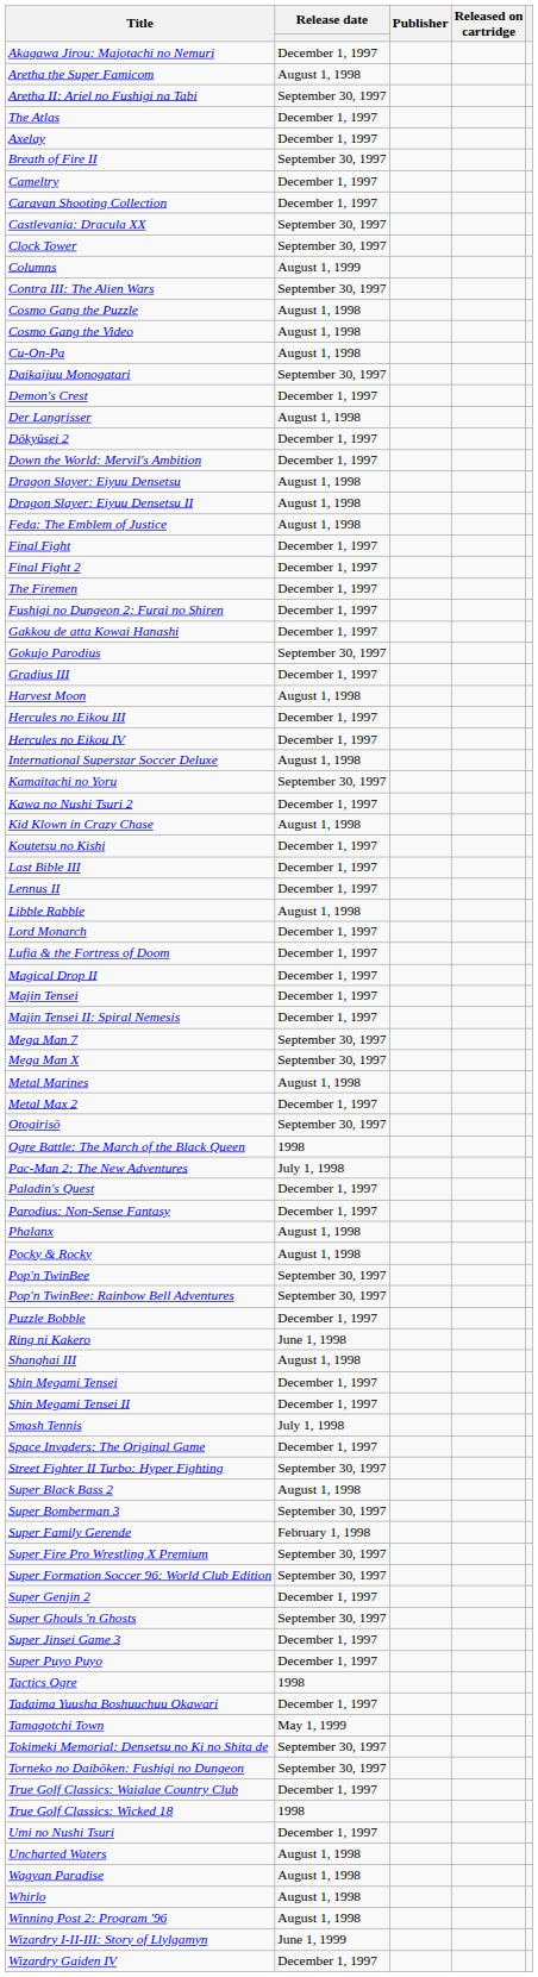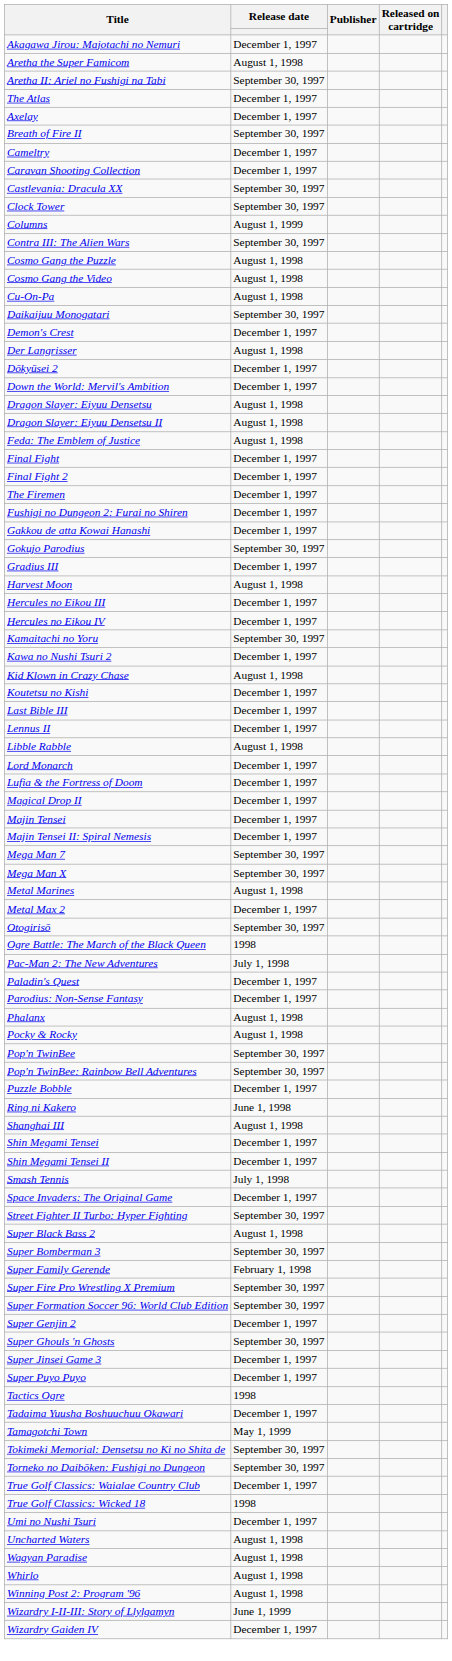 <table class="wikitable plainrowheaders sortable">
 <tr>
 <th rowspan="2">Title</th>
 <th colspan="col">Release date</th>
 <th rowspan="2">Publisher</th>
 <th rowspan="2">Released on<br>cartridge</th>
 <th rowspan="2" class="unsortable"></th>
 </tr>
 <tr>
 <th data-sort-type="date"></th>
 </tr>
 <tr>
 <td><em><a href='#'>Akagawa Jirou: Majotachi no Nemuri</a></em></td>
 <td>December 1, 1997</td>
 <td></td>
 <td></td>
 <td></td>
 </tr>
 <tr>
 <td><em><a href='#'>Aretha the Super Famicom</a></em></td>
 <td>August 1, 1998</td>
 <td></td>
 <td></td>
 <td></td>
 </tr>
 <tr>
 <td><em><a href='#'>Aretha II: Ariel no Fushigi na Tabi</a></em></td>
 <td>September 30, 1997</td>
 <td></td>
 <td></td>
 <td></td>
 </tr>
 <tr>
 <td><em><a href='#'>The Atlas</a></em></td>
 <td>December 1, 1997</td>
 <td></td>
 <td></td>
 <td></td>
 </tr>
 <tr>
 <td><em><a href='#'>Axelay</a></em></td>
 <td>December 1, 1997</td>
 <td></td>
 <td></td>
 <td></td>
 </tr>
 <tr>
 <td><em><a href='#'>Breath of Fire II</a></em></td>
 <td>September 30, 1997</td>
 <td></td>
 <td></td>
 <td></td>
 </tr>
 <tr>
 <td><em><a href='#'>Cameltry</a></em></td>
 <td>December 1, 1997</td>
 <td></td>
 <td></td>
 <td></td>
 </tr>
 <tr>
 <td><em><a href='#'>Caravan Shooting Collection</a></em></td>
 <td>December 1, 1997</td>
 <td></td>
 <td></td>
 <td></td>
 </tr>
 <tr>
 <td><em><a href='#'>Castlevania: Dracula XX</a></em></td>
 <td>September 30, 1997</td>
 <td></td>
 <td></td>
 <td></td>
 </tr>
 <tr>
 <td><em><a href='#'>Clock Tower</a></em></td>
 <td>September 30, 1997</td>
 <td></td>
 <td></td>
 <td></td>
 </tr>
 <tr>
 <td><em><a href='#'>Columns</a></em></td>
 <td>August 1, 1999</td>
 <td></td>
 <td></td>
 <td></td>
 </tr>
 <tr>
 <td><em><a href='#'>Contra III: The Alien Wars</a></em></td>
 <td>September 30, 1997</td>
 <td></td>
 <td></td>
 <td></td>
 </tr>
 <tr>
 <td><em><a href='#'>Cosmo Gang the Puzzle</a></em></td>
 <td>August 1, 1998</td>
 <td></td>
 <td></td>
 <td></td>
 </tr>
 <tr>
 <td><em><a href='#'>Cosmo Gang the Video</a></em></td>
 <td>August 1, 1998</td>
 <td></td>
 <td></td>
 <td></td>
 </tr>
 <tr>
 <td><em><a href='#'>Cu-On-Pa</a></em></td>
 <td>August 1, 1998</td>
 <td></td>
 <td></td>
 <td></td>
 </tr>
 <tr>
 <td><em><a href='#'>Daikaijuu Monogatari</a></em></td>
 <td>September 30, 1997</td>
 <td></td>
 <td></td>
 <td></td>
 </tr>
 <tr>
 <td><em><a href='#'>Demon's Crest</a></em></td>
 <td>December 1, 1997</td>
 <td></td>
 <td></td>
 <td></td>
 </tr>
 <tr>
 <td><em><a href='#'>Der Langrisser</a></em></td>
 <td>August 1, 1998</td>
 <td></td>
 <td></td>
 <td></td>
 </tr>
 <tr>
 <td><em><a href='#'>Dōkyūsei 2</a></em></td>
 <td>December 1, 1997</td>
 <td></td>
 <td></td>
 <td></td>
 </tr>
 <tr>
 <td><em><a href='#'>Down the World: Mervil's Ambition</a></em></td>
 <td>December 1, 1997</td>
 <td></td>
 <td></td>
 <td></td>
 </tr>
 <tr>
 <td><em><a href='#'>Dragon Slayer: Eiyuu Densetsu</a></em></td>
 <td>August 1, 1998</td>
 <td></td>
 <td></td>
 <td></td>
 </tr>
 <tr>
 <td><em><a href='#'>Dragon Slayer: Eiyuu Densetsu II</a></em></td>
 <td>August 1, 1998</td>
 <td></td>
 <td></td>
 <td></td>
 </tr>
 <tr>
 <td><em><a href='#'>Feda: The Emblem of Justice</a></em></td>
 <td>August 1, 1998</td>
 <td></td>
 <td></td>
 <td></td>
 </tr>
 <tr>
 <td><em><a href='#'>Final Fight</a></em></td>
 <td>December 1, 1997</td>
 <td></td>
 <td></td>
 <td></td>
 </tr>
 <tr>
 <td><em><a href='#'>Final Fight 2</a></em></td>
 <td>December 1, 1997</td>
 <td></td>
 <td></td>
 <td></td>
 </tr>
 <tr>
 <td><em><a href='#'>The Firemen</a></em></td>
 <td>December 1, 1997</td>
 <td></td>
 <td></td>
 <td></td>
 </tr>
 <tr>
 <td><em><a href='#'>Fushigi no Dungeon 2: Furai no Shiren</a></em></td>
 <td>December 1, 1997</td>
 <td></td>
 <td></td>
 <td></td>
 </tr>
 <tr>
 <td><em><a href='#'>Gakkou de atta Kowai Hanashi</a></em></td>
 <td>December 1, 1997</td>
 <td></td>
 <td></td>
 <td></td>
 </tr>
 <tr>
 <td><em><a href='#'>Gokujo Parodius</a></em></td>
 <td>September 30, 1997</td>
 <td></td>
 <td></td>
 <td></td>
 </tr>
 <tr>
 <td><em><a href='#'>Gradius III</a></em></td>
 <td>December 1, 1997</td>
 <td></td>
 <td></td>
 <td></td>
 </tr>
 <tr>
 <td><em><a href='#'>Harvest Moon</a></em></td>
 <td>August 1, 1998</td>
 <td></td>
 <td></td>
 <td></td>
 </tr>
 <tr>
 <td><em><a href='#'>Hercules no Eikou III</a></em></td>
 <td>December 1, 1997</td>
 <td></td>
 <td></td>
 <td></td>
 </tr>
 <tr>
 <td><em><a href='#'>Hercules no Eikou IV</a></em></td>
 <td>December 1, 1997</td>
-<td></td>
-<td></td>
-<td></td>
-</tr>
-<tr>
-<td><em><a href='#'>International Superstar Soccer Deluxe</a></em></td>
-<td>August 1, 1998</td>
 <td></td>
 <td></td>
 <td></td>
 </tr>
 <tr>
 <td><em><a href='#'>Kamaitachi no Yoru</a></em></td>
 <td>September 30, 1997</td>
 <td></td>
 <td></td>
 <td></td>
 </tr>
 <tr>
 <td><em><a href='#'>Kawa no Nushi Tsuri 2</a></em></td>
 <td>December 1, 1997</td>
 <td></td>
 <td></td>
 <td></td>
 </tr>
 <tr>
 <td><em><a href='#'>Kid Klown in Crazy Chase</a></em></td>
 <td>August 1, 1998</td>
 <td></td>
 <td></td>
 <td></td>
 </tr>
 <tr>
 <td><em><a href='#'>Koutetsu no Kishi</a></em></td>
 <td>December 1, 1997</td>
 <td></td>
 <td></td>
 <td></td>
 </tr>
 <tr>
 <td><em><a href='#'>Last Bible III</a></em></td>
 <td>December 1, 1997</td>
 <td></td>
 <td></td>
 <td></td>
 </tr>
 <tr>
 <td><em><a href='#'>Lennus II</a></em></td>
 <td>December 1, 1997</td>
 <td></td>
 <td></td>
 <td></td>
 </tr>
 <tr>
 <td><em><a href='#'>Libble Rabble</a></em></td>
 <td>August 1, 1998</td>
 <td></td>
 <td></td>
 <td></td>
 </tr>
 <tr>
 <td><em><a href='#'>Lord Monarch</a></em></td>
 <td>December 1, 1997</td>
 <td></td>
 <td></td>
 <td></td>
 </tr>
 <tr>
 <td><em><a href='#'>Lufia & the Fortress of Doom</a></em></td>
 <td>December 1, 1997</td>
 <td></td>
 <td></td>
 <td></td>
 </tr>
 <tr>
 <td><em><a href='#'>Magical Drop II</a></em></td>
 <td>December 1, 1997</td>
 <td></td>
 <td></td>
 <td></td>
 </tr>
 <tr>
 <td><em><a href='#'>Majin Tensei</a></em></td>
 <td>December 1, 1997</td>
 <td></td>
 <td></td>
 <td></td>
 </tr>
 <tr>
 <td><em><a href='#'>Majin Tensei II: Spiral Nemesis</a></em></td>
 <td>December 1, 1997</td>
 <td></td>
 <td></td>
 <td></td>
 </tr>
 <tr>
 <td><em><a href='#'>Mega Man 7</a></em></td>
 <td>September 30, 1997</td>
 <td></td>
 <td></td>
 <td></td>
 </tr>
 <tr>
 <td><em><a href='#'>Mega Man X</a></em></td>
 <td>September 30, 1997</td>
 <td></td>
 <td></td>
 <td></td>
 </tr>
 <tr>
 <td><em><a href='#'>Metal Marines</a></em></td>
 <td>August 1, 1998</td>
 <td></td>
 <td></td>
 <td></td>
 </tr>
 <tr>
 <td><em><a href='#'>Metal Max 2</a></em></td>
 <td>December 1, 1997</td>
 <td></td>
 <td></td>
 <td></td>
 </tr>
 <tr>
 <td><em><a href='#'>Otogirisō</a></em></td>
 <td>September 30, 1997</td>
 <td></td>
 <td></td>
 <td></td>
 </tr>
 <tr>
 <td><em><a href='#'>Ogre Battle: The March of the Black Queen</a></em></td>
 <td>1998</td>
 <td></td>
 <td></td>
 <td></td>
 </tr>
 <tr>
 <td><em><a href='#'>Pac-Man 2: The New Adventures</a></em></td>
 <td>July 1, 1998</td>
 <td></td>
 <td></td>
 <td></td>
 </tr>
 <tr>
 <td><em><a href='#'>Paladin's Quest</a></em></td>
 <td>December 1, 1997</td>
 <td></td>
 <td></td>
 <td></td>
 </tr>
 <tr>
 <td><em><a href='#'>Parodius: Non-Sense Fantasy</a></em></td>
 <td>December 1, 1997</td>
 <td></td>
 <td></td>
 <td></td>
 </tr>
 <tr>
 <td><em><a href='#'>Phalanx</a></em></td>
 <td>August 1, 1998</td>
 <td></td>
 <td></td>
 <td></td>
 </tr>
 <tr>
 <td><em><a href='#'>Pocky & Rocky</a></em></td>
 <td>August 1, 1998</td>
 <td></td>
 <td></td>
 <td></td>
 </tr>
 <tr>
 <td><em><a href='#'>Pop'n TwinBee</a></em></td>
 <td>September 30, 1997</td>
 <td></td>
 <td></td>
 <td></td>
 </tr>
 <tr>
 <td><em><a href='#'>Pop'n TwinBee: Rainbow Bell Adventures</a></em></td>
 <td>September 30, 1997</td>
 <td></td>
 <td></td>
 <td></td>
 </tr>
 <tr>
 <td><em><a href='#'>Puzzle Bobble</a></em></td>
 <td>December 1, 1997</td>
 <td></td>
 <td></td>
 <td></td>
 </tr>
 <tr>
 <td><em><a href='#'>Ring ni Kakero</a></em></td>
 <td>June 1, 1998</td>
 <td></td>
 <td></td>
 <td></td>
 </tr>
 <tr>
 <td><em><a href='#'>Shanghai III</a></em></td>
 <td>August 1, 1998</td>
 <td></td>
 <td></td>
 <td></td>
 </tr>
 <tr>
 <td><em><a href='#'>Shin Megami Tensei</a></em></td>
 <td>December 1, 1997</td>
 <td></td>
 <td></td>
 <td></td>
 </tr>
 <tr>
 <td><em><a href='#'>Shin Megami Tensei II</a></em></td>
 <td>December 1, 1997</td>
 <td></td>
 <td></td>
 <td></td>
 </tr>
 <tr>
 <td><em><a href='#'>Smash Tennis</a></em></td>
 <td>July 1, 1998</td>
 <td></td>
 <td></td>
 <td></td>
 </tr>
 <tr>
 <td><em><a href='#'>Space Invaders: The Original Game</a></em></td>
 <td>December 1, 1997</td>
 <td></td>
 <td></td>
 <td></td>
 </tr>
 <tr>
 <td><em><a href='#'>Street Fighter II Turbo: Hyper Fighting</a></em></td>
 <td>September 30, 1997</td>
 <td></td>
 <td></td>
 <td></td>
 </tr>
 <tr>
 <td><em><a href='#'>Super Black Bass 2</a></em></td>
 <td>August 1, 1998</td>
 <td></td>
 <td></td>
 <td></td>
 </tr>
 <tr>
 <td><em><a href='#'>Super Bomberman 3</a></em></td>
 <td>September 30, 1997</td>
 <td></td>
 <td></td>
 <td></td>
 </tr>
 <tr>
 <td><em><a href='#'>Super Family Gerende</a></em></td>
 <td>February 1, 1998</td>
 <td></td>
 <td></td>
 <td></td>
 </tr>
 <tr>
 <td><em><a href='#'>Super Fire Pro Wrestling X Premium</a></em></td>
 <td>September 30, 1997</td>
 <td></td>
 <td></td>
 <td></td>
 </tr>
 <tr>
 <td><em><a href='#'>Super Formation Soccer 96: World Club Edition</a></em></td>
 <td>September 30, 1997</td>
 <td></td>
 <td></td>
 <td></td>
 </tr>
 <tr>
 <td><em><a href='#'>Super Genjin 2</a></em></td>
 <td>December 1, 1997</td>
 <td></td>
 <td></td>
 <td></td>
 </tr>
 <tr>
 <td><em><a href='#'>Super Ghouls 'n Ghosts</a></em></td>
 <td>September 30, 1997</td>
 <td></td>
 <td></td>
 <td></td>
 </tr>
 <tr>
 <td><em><a href='#'>Super Jinsei Game 3</a></em></td>
 <td>December 1, 1997</td>
 <td></td>
 <td></td>
 <td></td>
 </tr>
 <tr>
 <td><em><a href='#'>Super Puyo Puyo</a></em></td>
 <td>December 1, 1997</td>
 <td></td>
 <td></td>
 <td></td>
 </tr>
 <tr>
 <td><em><a href='#'>Tactics Ogre</a></em></td>
 <td>1998</td>
 <td></td>
 <td></td>
 <td></td>
 </tr>
 <tr>
 <td><em><a href='#'>Tadaima Yuusha Boshuuchuu Okawari</a></em></td>
 <td>December 1, 1997</td>
 <td></td>
 <td></td>
 <td></td>
 </tr>
 <tr>
 <td><em><a href='#'>Tamagotchi Town</a></em></td>
 <td>May 1, 1999</td>
 <td></td>
 <td></td>
 <td></td>
 </tr>
 <tr>
 <td><em><a href='#'>Tokimeki Memorial: Densetsu no Ki no Shita de</a></em></td>
 <td>September 30, 1997</td>
 <td></td>
 <td></td>
 <td></td>
 </tr>
 <tr>
 <td><em><a href='#'>Torneko no Daibōken: Fushigi no Dungeon</a></em></td>
 <td>September 30, 1997</td>
 <td></td>
 <td></td>
 <td></td>
 </tr>
 <tr>
 <td><em><a href='#'>True Golf Classics: Waialae Country Club</a></em></td>
 <td>December 1, 1997</td>
 <td></td>
 <td></td>
 <td></td>
 </tr>
 <tr>
 <td><em><a href='#'>True Golf Classics: Wicked 18</a></em></td>
 <td>1998</td>
 <td></td>
 <td></td>
 <td></td>
 </tr>
 <tr>
 <td><em><a href='#'>Umi no Nushi Tsuri</a></em></td>
 <td>December 1, 1997</td>
 <td></td>
 <td></td>
 <td></td>
 </tr>
 <tr>
 <td><em><a href='#'>Uncharted Waters</a></em></td>
 <td>August 1, 1998</td>
 <td></td>
 <td></td>
 <td></td>
 </tr>
 <tr>
 <td><em><a href='#'>Wagyan Paradise</a></em></td>
 <td>August 1, 1998</td>
 <td></td>
 <td></td>
 <td></td>
 </tr>
 <tr>
 <td><em><a href='#'>Whirlo</a></em></td>
 <td>August 1, 1998</td>
 <td></td>
 <td></td>
 <td></td>
 </tr>
 <tr>
 <td><em><a href='#'>Winning Post 2: Program '96</a></em></td>
 <td>August 1, 1998</td>
 <td></td>
 <td></td>
 <td></td>
 </tr>
 <tr>
 <td><em><a href='#'>Wizardry I-II-III: Story of Llylgamyn</a></em></td>
 <td>June 1, 1999</td>
 <td></td>
 <td></td>
 <td></td>
 </tr>
 <tr>
 <td><em><a href='#'>Wizardry Gaiden IV</a></em></td>
 <td>December 1, 1997</td>
 <td></td>
 <td></td>
 <td></td>
 </tr>
 </table>
